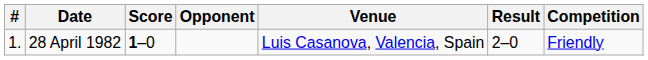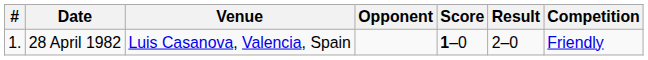 <table class="wikitable" style="font-size:100%">
 <tr>
 <th>#</th>
 <th>Date</th>
+<th>Venue</th>
+<th>Opponent</th>
 <th>Score</th>
-<th>Opponent</th>
-<th>Venue</th>
 <th>Result</th>
 <th>Competition</th>
 </tr>
 <tr>
 <td>1.</td>
 <td>28 April 1982</td>
+<td><a href='#'>Luis Casanova</a>, <a href='#'>Valencia</a>, Spain</td>
+<td></td>
 <td><strong>1</strong>–0</td>
-<td></td>
-<td><a href='#'>Luis Casanova</a>, <a href='#'>Valencia</a>, Spain</td>
 <td>2–0</td>
 <td><a href='#'>Friendly</a></td>
 </tr>
 </table>
